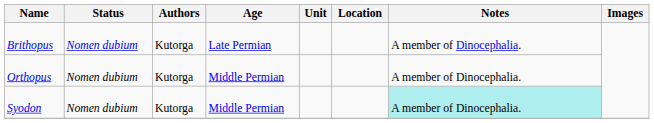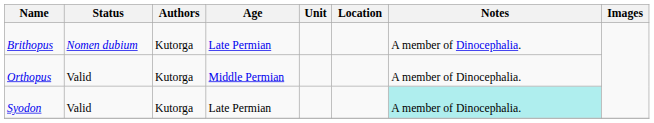 <table class="wikitable sortable" align="center" width="100%">
 <tr>
 <th>Name</th>
 <th>Status</th>
 <th>Authors</th>
 <th>Age</th>
 <th>Unit</th>
 <th>Location</th>
 <th width="33%" class="unsortable">Notes</th>
 <th class="unsortable">Images</th>
 </tr>
 <tr>
 <td><br><em><a href='#'>Brithopus</a></em></td>
 <td><br><em><a href='#'>Nomen dubium</a></em></td>
 <td><br>Kutorga</td>
 <td><br><a href='#'>Late Permian</a></td>
 <td></td>
 <td><br></td>
 <td><br>A member of <a href='#'>Dinocephalia</a>.</td>
 <td rowspan="3"><br></td>
 </tr>
 <tr>
 <td><br><em><a href='#'>Orthopus</a></em></td>
-<td><br><em>Nomen dubium</em></td>
+<td><br>Valid</td>
 <td><br>Kutorga</td>
 <td><br><a href='#'>Middle Permian</a></td>
 <td></td>
 <td><br></td>
 <td><br>A member of Dinocephalia.</td>
 </tr>
 <tr>
 <td><br><em><a href='#'>Syodon</a></em></td>
-<td><br><em>Nomen dubium</em></td>
+<td><br>Valid</td>
 <td><br>Kutorga</td>
-<td><br><a href='#'>Middle Permian</a></td>
+<td><br>Late Permian</td>
 <td></td>
 <td><br></td>
 <td style="background: paleturquoise;"><br>A member of Dinocephalia.</td>
 </tr>
 <tr>
 </tr>
 </table>
